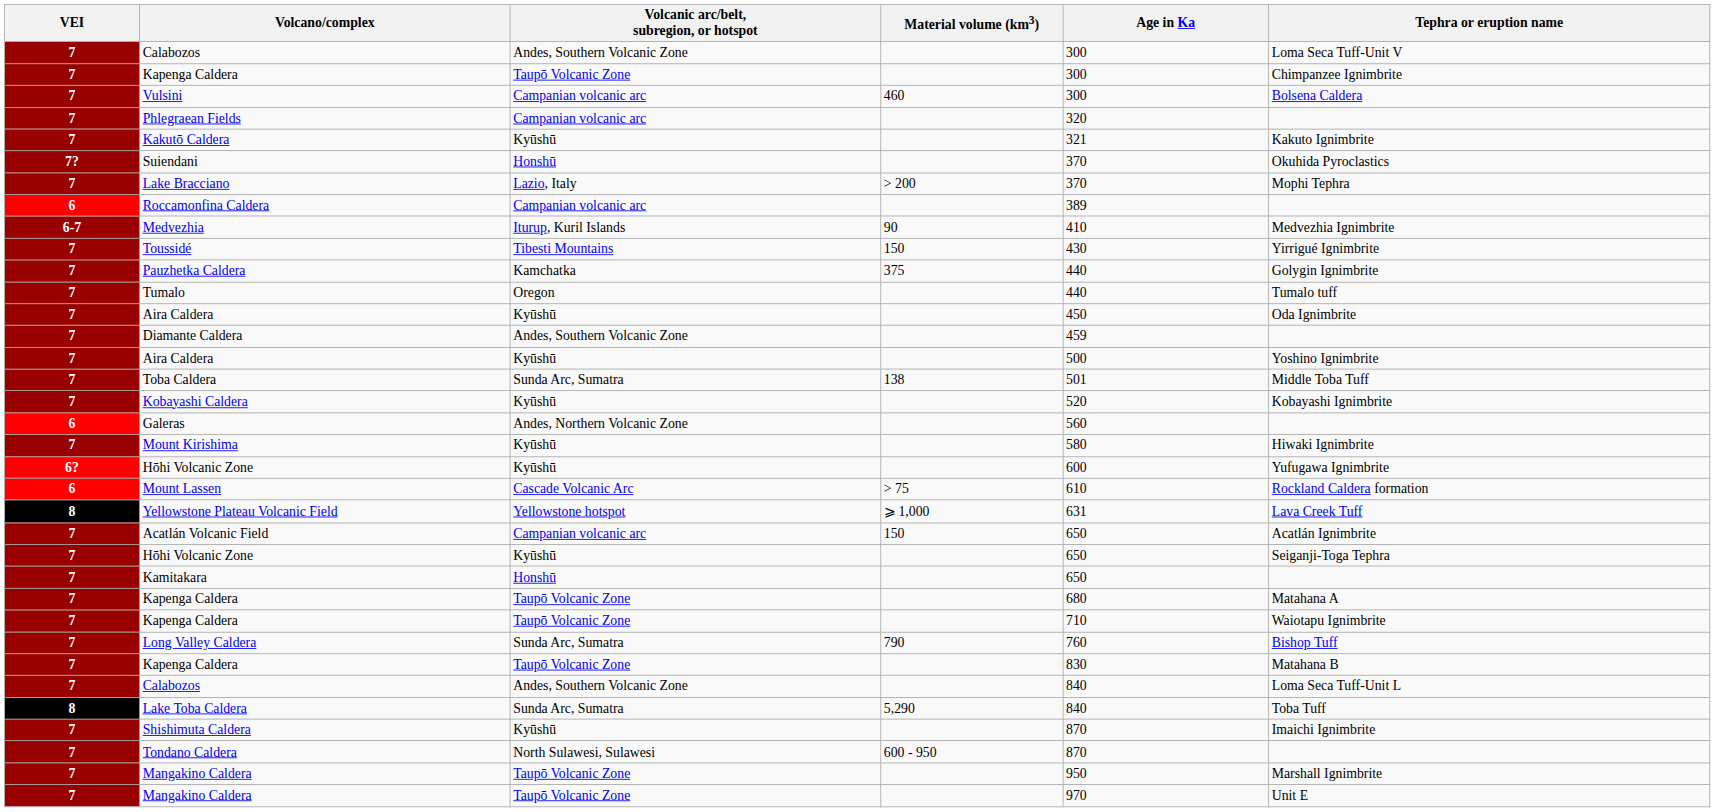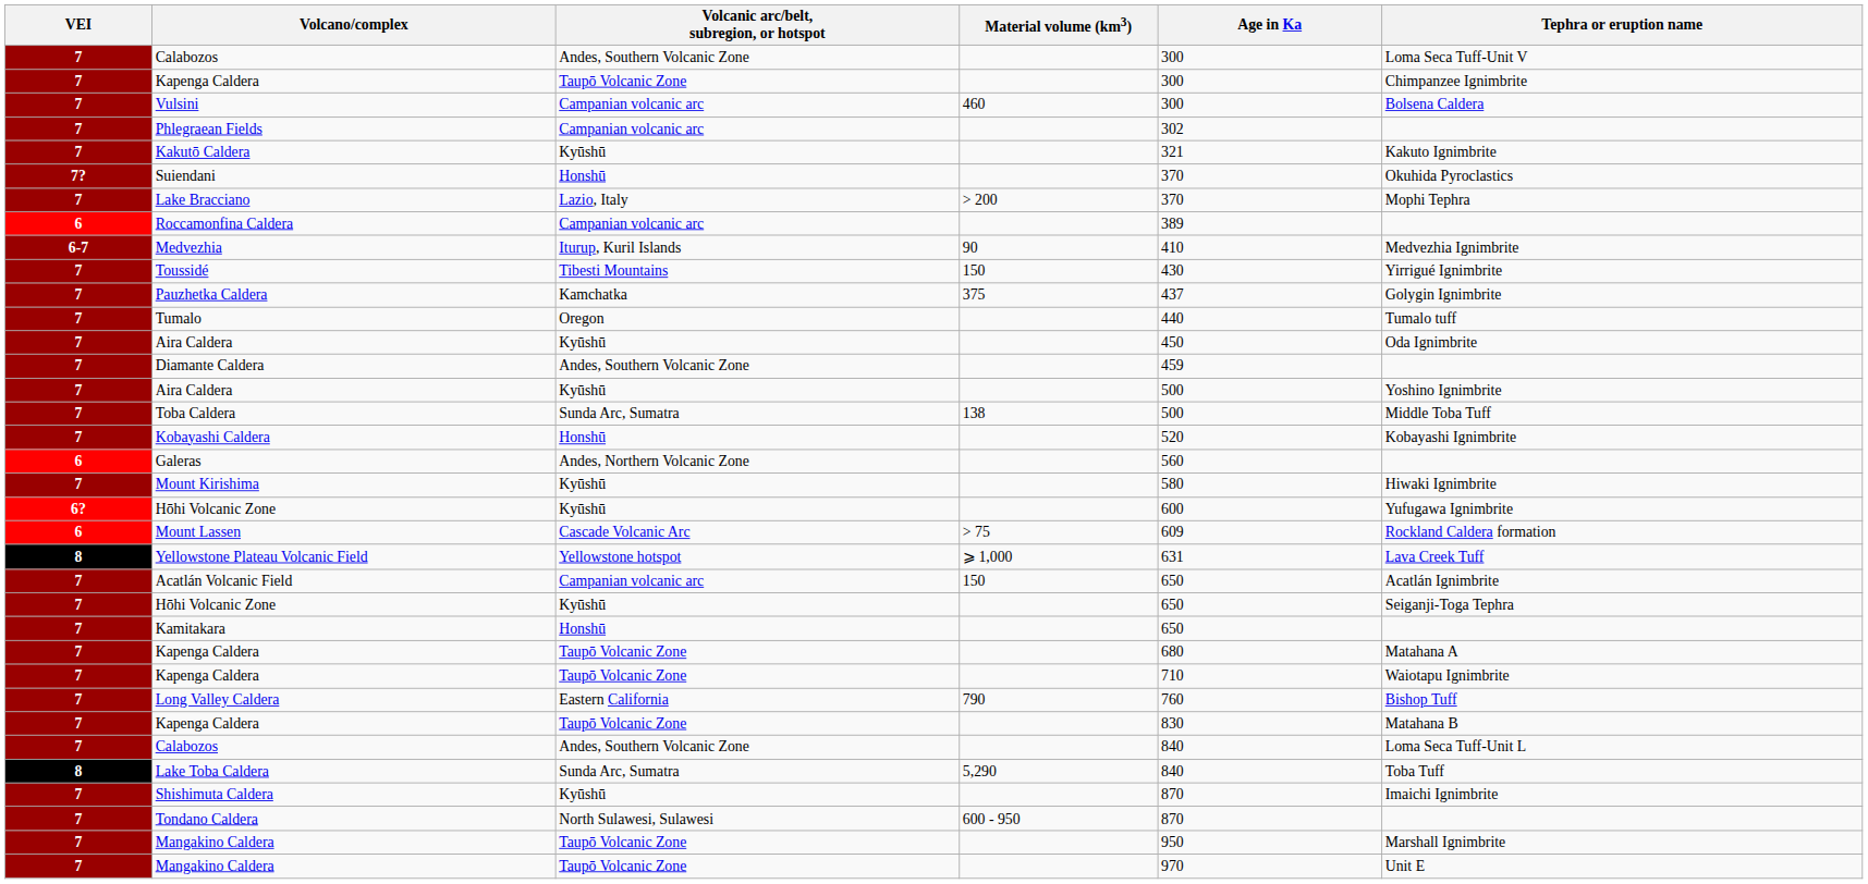 <table class="wikitable sortable" width=100%>
 <tr>
 <th width=50px>VEI</th>
 <th width=150px>Volcano/complex</th>
 <th width=150px>Volcanic arc/belt,<br>subregion, or hotspot</th>
 <th width=70px>Material volume (km<sup>3</sup>)</th>
 <th data-sort-type="number" width=80px>Age in <a href='#'>Ka</a></th>
 <th width=180px>Tephra or eruption name</th>
 </tr>
 <tr>
 <th style="background:#900; color:white;">7</th>
 <td>Calabozos</td>
 <td>Andes, Southern Volcanic Zone</td>
 <td></td>
 <td>300</td>
 <td>Loma Seca Tuff-Unit V</td>
 </tr>
 <tr>
 <th style="background:#900; color:white;">7</th>
 <td>Kapenga Caldera</td>
 <td><a href='#'>Taupō Volcanic Zone</a></td>
 <td></td>
 <td>300</td>
 <td>Chimpanzee Ignimbrite</td>
 </tr>
 <tr>
 <th style="background:#900; color:white;">7</th>
 <td><a href='#'>Vulsini</a></td>
 <td><a href='#'>Campanian volcanic arc</a></td>
 <td>460</td>
 <td>300</td>
 <td><a href='#'>Bolsena Caldera</a></td>
 </tr>
 <tr>
 <th style="background:#900; color:white;">7</th>
 <td><a href='#'>Phlegraean Fields</a></td>
 <td><a href='#'>Campanian volcanic arc</a></td>
 <td></td>
-<td>320</td>
+<td>302</td>
 <td></td>
 </tr>
 <tr>
 <th style="background:#900; color:white;">7</th>
 <td><a href='#'>Kakutō Caldera</a></td>
 <td>Kyūshū</td>
 <td></td>
 <td>321</td>
 <td>Kakuto Ignimbrite</td>
 </tr>
 <tr>
 <th style="background:#900; color:white;">7?</th>
 <td>Suiendani</td>
 <td><a href='#'>Honshū</a></td>
 <td></td>
 <td>370</td>
 <td>Okuhida Pyroclastics</td>
 </tr>
 <tr>
 <th style="background:#900; color:white;">7</th>
 <td><a href='#'>Lake Bracciano</a></td>
 <td><a href='#'>Lazio</a>, Italy</td>
 <td>> 200</td>
 <td>370</td>
 <td>Mophi Tephra</td>
 </tr>
 <tr>
 <th style="background:#f00; color:white;">6</th>
 <td><a href='#'>Roccamonfina Caldera</a></td>
 <td><a href='#'>Campanian volcanic arc</a></td>
 <td></td>
 <td>389</td>
 </tr>
 <tr>
 <th style="background:#900; color:white;">6-7</th>
 <td><a href='#'>Medvezhia</a></td>
 <td><a href='#'>Iturup</a>, Kuril Islands</td>
 <td>90</td>
 <td>410</td>
 <td>Medvezhia Ignimbrite</td>
 </tr>
 <tr>
 <th style="background:#900; color:white;">7</th>
 <td><a href='#'>Toussidé</a></td>
 <td><a href='#'>Tibesti Mountains</a></td>
 <td>150</td>
 <td>430</td>
 <td>Yirrigué Ignimbrite</td>
 </tr>
 <tr>
 <th style="background:#900; color:white;">7</th>
 <td><a href='#'>Pauzhetka Caldera</a></td>
 <td>Kamchatka</td>
 <td>375</td>
-<td>440</td>
+<td>437</td>
 <td>Golygin Ignimbrite</td>
 </tr>
 <tr>
 <th style="background:#900; color:white;">7</th>
 <td>Tumalo</td>
 <td>Oregon</td>
 <td></td>
 <td>440</td>
 <td>Tumalo tuff</td>
 </tr>
 <tr>
 <th style="background:#900; color:white;">7</th>
 <td>Aira Caldera</td>
 <td>Kyūshū</td>
 <td></td>
 <td>450</td>
 <td>Oda Ignimbrite</td>
 </tr>
 <tr>
 <th style="background:#900; color:white;">7</th>
 <td>Diamante Caldera</td>
 <td>Andes, Southern Volcanic Zone</td>
 <td></td>
 <td>459</td>
 <td></td>
 </tr>
 <tr>
 <th style="background:#900; color:white;">7</th>
 <td>Aira Caldera</td>
 <td>Kyūshū</td>
 <td></td>
 <td>500</td>
 <td>Yoshino Ignimbrite</td>
 </tr>
 <tr>
 <th style="background:#900; color:white;">7</th>
 <td>Toba Caldera</td>
 <td>Sunda Arc, Sumatra</td>
 <td>138</td>
-<td>501</td>
+<td>500</td>
 <td>Middle Toba Tuff</td>
 </tr>
 <tr>
 <th style="background:#900; color:white;">7</th>
 <td><a href='#'>Kobayashi Caldera</a></td>
-<td>Kyūshū</td>
+<td><a href='#'>Honshū</a></td>
 <td></td>
 <td>520</td>
 <td>Kobayashi Ignimbrite</td>
 </tr>
 <tr>
 <th style="background:#f00; color:white;">6</th>
 <td>Galeras</td>
 <td>Andes, Northern Volcanic Zone</td>
 <td></td>
 <td>560</td>
 <td></td>
 </tr>
 <tr>
 <th style="background:#900; color:white;">7</th>
 <td><a href='#'>Mount Kirishima</a></td>
 <td>Kyūshū</td>
 <td></td>
 <td>580</td>
 <td>Hiwaki Ignimbrite</td>
 </tr>
 <tr>
 <th style="background:#f00; color:white;">6?</th>
 <td>Hōhi Volcanic Zone</td>
 <td>Kyūshū</td>
 <td></td>
 <td>600</td>
 <td>Yufugawa Ignimbrite</td>
 </tr>
 <tr>
 <th style="background:#f00; color:white;">6</th>
 <td><a href='#'>Mount Lassen</a></td>
 <td><a href='#'>Cascade Volcanic Arc</a></td>
 <td>> 75</td>
-<td>610</td>
+<td>609</td>
 <td><a href='#'>Rockland Caldera</a> formation</td>
 </tr>
 <tr>
 <th style="background:#000; color:white;">8</th>
 <td><a href='#'>Yellowstone Plateau Volcanic Field</a></td>
 <td><a href='#'>Yellowstone hotspot</a></td>
 <td>⩾ 1,000</td>
 <td>631</td>
 <td><a href='#'>Lava Creek Tuff</a></td>
 </tr>
 <tr>
 <th style="background:#900; color:white;">7</th>
 <td>Acatlán Volcanic Field</td>
 <td><a href='#'>Campanian volcanic arc</a></td>
 <td>150</td>
 <td>650</td>
 <td>Acatlán Ignimbrite</td>
 </tr>
 <tr>
 <th style="background:#900; color:white;">7</th>
 <td>Hōhi Volcanic Zone</td>
 <td>Kyūshū</td>
 <td></td>
 <td>650</td>
 <td>Seiganji-Toga Tephra</td>
 </tr>
 <tr>
 <th style="background:#900; color:white;">7</th>
 <td>Kamitakara</td>
 <td><a href='#'>Honshū</a></td>
 <td></td>
 <td>650</td>
 <td></td>
 </tr>
 <tr>
 <th style="background:#900; color:white;">7</th>
 <td>Kapenga Caldera</td>
 <td><a href='#'>Taupō Volcanic Zone</a></td>
 <td></td>
 <td>680</td>
 <td>Matahana A</td>
 </tr>
 <tr>
 <th style="background:#900; color:white;">7</th>
 <td>Kapenga Caldera</td>
 <td><a href='#'>Taupō Volcanic Zone</a></td>
 <td></td>
 <td>710</td>
 <td>Waiotapu Ignimbrite</td>
 </tr>
 <tr>
 <th style="background:#900; color:white;">7</th>
 <td><a href='#'>Long Valley Caldera</a></td>
-<td>Sunda Arc, Sumatra</td>
+<td>Eastern <a href='#'>California</a></td>
 <td>790</td>
 <td>760</td>
 <td><a href='#'>Bishop Tuff</a></td>
 </tr>
 <tr>
 <th style="background:#900; color:white;">7</th>
 <td>Kapenga Caldera</td>
 <td><a href='#'>Taupō Volcanic Zone</a></td>
 <td></td>
 <td>830</td>
 <td>Matahana B</td>
 </tr>
 <tr>
 <th style="background:#900; color:white;">7</th>
 <td><a href='#'>Calabozos</a></td>
 <td>Andes, Southern Volcanic Zone</td>
 <td></td>
 <td>840</td>
 <td>Loma Seca Tuff-Unit L</td>
 </tr>
 <tr>
 <th style="background:#000; color:white;">8</th>
 <td><a href='#'>Lake Toba Caldera</a></td>
 <td>Sunda Arc, Sumatra</td>
 <td>5,290</td>
 <td>840</td>
 <td>Toba Tuff</td>
 </tr>
 <tr>
 <th style="background:#900; color:white;">7</th>
 <td><a href='#'>Shishimuta Caldera</a></td>
 <td>Kyūshū</td>
 <td></td>
 <td>870</td>
 <td>Imaichi Ignimbrite</td>
 </tr>
 <tr>
 <th style="background:#900; color:white;">7</th>
 <td><a href='#'>Tondano Caldera</a></td>
 <td>North Sulawesi, Sulawesi</td>
 <td>600 - 950</td>
 <td>870</td>
 <td></td>
 </tr>
 <tr>
 <th style="background:#900; color:white;">7</th>
 <td><a href='#'>Mangakino Caldera</a></td>
 <td><a href='#'>Taupō Volcanic Zone</a></td>
 <td></td>
 <td>950</td>
 <td>Marshall Ignimbrite</td>
 </tr>
 <tr>
 <th style="background:#900; color:white;">7</th>
 <td><a href='#'>Mangakino Caldera</a></td>
 <td><a href='#'>Taupō Volcanic Zone</a></td>
 <td></td>
 <td>970</td>
 <td>Unit E</td>
 </tr>
 </table>
